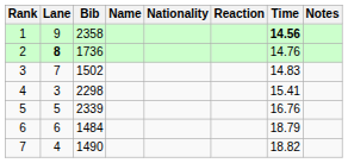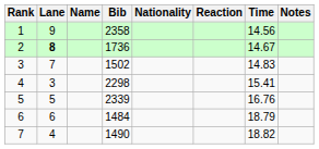 <table class="wikitable sortable" style="text-align:center">
 <tr>
 <th>Rank</th>
 <th>Lane</th>
+<th>Name</th>
 <th>Bib</th>
-<th>Name</th>
 <th>Nationality</th>
 <th>Reaction</th>
 <th>Time</th>
 <th>Notes</th>
 </tr>
 <tr bgcolor=ccffcc>
 <td>1</td>
 <td>9</td>
+<td align=left></td>
 <td>2358</td>
 <td align=left></td>
-<td align=left></td>
 <td></td>
-<td><strong>14.56</strong></td>
+<td>14.56</td>
 <td><strong></strong></td>
 </tr>
 <tr bgcolor=ccffcc>
 <td>2</td>
 <td><strong>8</strong></td>
+<td align=left></td>
 <td>1736</td>
 <td align=left></td>
-<td align=left></td>
 <td></td>
-<td>14.76</td>
+<td>14.67</td>
 <td><strong></strong></td>
 </tr>
 <tr>
 <td>3</td>
 <td>7</td>
+<td align=left></td>
 <td>1502</td>
-<td align=left></td>
 <td align=left></td>
 <td></td>
 <td>14.83</td>
 <td></td>
 </tr>
 <tr>
 <td>4</td>
 <td>3</td>
+<td align=left></td>
 <td>2298</td>
-<td align=left></td>
 <td align=left></td>
 <td></td>
 <td>15.41</td>
 <td></td>
 </tr>
 <tr>
 <td>5</td>
 <td>5</td>
+<td align=left></td>
 <td>2339</td>
-<td align=left></td>
 <td align=left></td>
 <td></td>
 <td>16.76</td>
 <td></td>
 </tr>
 <tr>
 <td>6</td>
 <td>6</td>
+<td align=left></td>
 <td>1484</td>
-<td align=left></td>
 <td align=left></td>
 <td></td>
 <td>18.79</td>
 <td></td>
 </tr>
 <tr>
 <td>7</td>
 <td>4</td>
+<td align=left></td>
 <td>1490</td>
-<td align=left></td>
 <td align=left></td>
 <td></td>
 <td>18.82</td>
 <td></td>
 </tr>
 </table>
